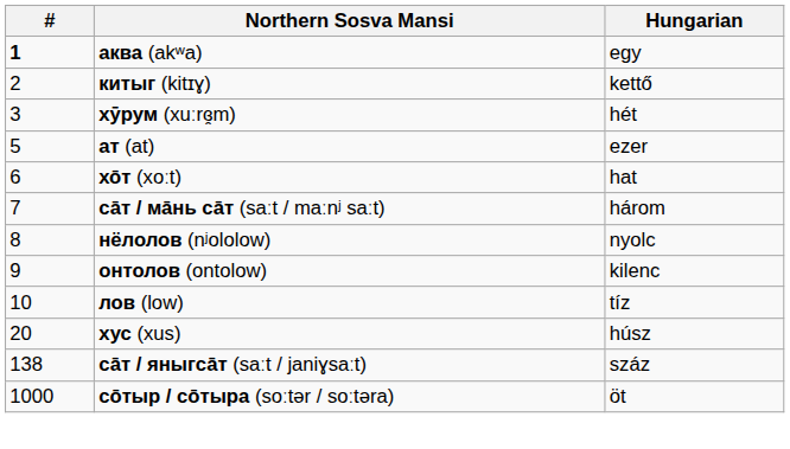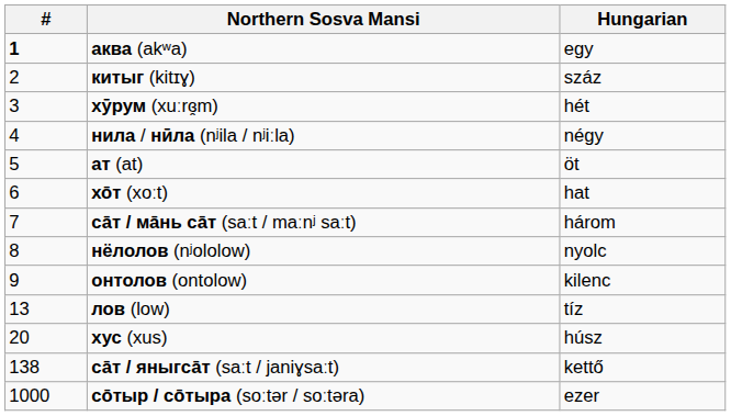 <table class="wikitable" border="0" width="50%">
 <tr>
 <th>#</th>
 <th>Northern Sosva Mansi</th>
 <th>Hungarian</th>
 </tr>
 <tr>
 <td><strong>1</strong></td>
 <td><strong>аква</strong> (akʷa)</td>
 <td>egy</td>
 </tr>
 <tr>
 <td>2</td>
 <td><strong>китыг</strong> (kitɪɣ)</td>
-<td>kettő</td>
+<td>száz</td>
 </tr>
 <tr>
 <td>3</td>
 <td><strong>хӯрум</strong> (xuːrɞ̯m)</td>
 <td>hét</td>
 </tr>
 <tr>
+<td>4</td>
+<td><strong>нила</strong> / <strong>нӣла</strong> (nʲila / nʲiːla)</td>
+<td>négy</td>
+</tr>
+<tr>
 <td>5</td>
 <td><strong>ат</strong> (at)</td>
-<td>ezer</td>
+<td>öt</td>
 </tr>
 <tr>
 <td>6</td>
 <td><strong>хо̄т</strong> (xoːt)</td>
 <td>hat</td>
 </tr>
 <tr>
 <td>7</td>
 <td><strong>са̄т / ма̄нь са̄т</strong> (saːt / maːnʲ saːt)</td>
 <td>három</td>
 </tr>
 <tr>
 <td>8</td>
 <td><strong>нёлолов</strong> (nʲololow)</td>
 <td>nyolc</td>
 </tr>
 <tr>
 <td>9</td>
 <td><strong>онтолов</strong> (ontolow)</td>
 <td>kilenc</td>
 </tr>
 <tr>
-<td>10</td>
+<td>13</td>
 <td><strong>лов</strong> (low)</td>
 <td>tíz</td>
 </tr>
 <tr>
 <td>20</td>
 <td><strong>хус</strong> (xus)</td>
 <td>húsz</td>
 </tr>
 <tr>
 <td>138</td>
 <td><strong>са̄т / яныгса̄т</strong> (saːt / janiɣsaːt)</td>
-<td>száz</td>
+<td>kettő</td>
 </tr>
 <tr>
 <td>1000</td>
 <td><strong>со̄тыр / со̄тыра</strong> (soːtər / soːtəra)</td>
-<td>öt</td>
+<td>ezer</td>
 </tr>
 </table>
